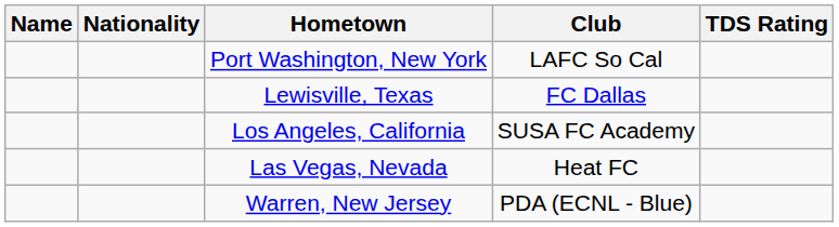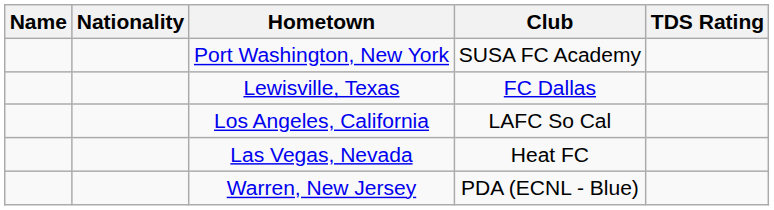 <table class="wikitable" style="font-size:90%; text-align: center;" border="1">
 <tr>
 <th>Name</th>
 <th>Nationality</th>
 <th>Hometown</th>
 <th>Club</th>
 <th>TDS Rating</th>
 </tr>
 <tr>
 <td></td>
 <td></td>
 <td><a href='#'>Port Washington, New York</a></td>
-<td>LAFC So Cal</td>
+<td>SUSA FC Academy</td>
 <td></td>
 </tr>
 <tr>
 <td></td>
 <td></td>
 <td><a href='#'>Lewisville, Texas</a></td>
 <td><a href='#'>FC Dallas</a></td>
 <td></td>
 </tr>
 <tr>
 <td></td>
 <td></td>
 <td><a href='#'>Los Angeles, California</a></td>
-<td>SUSA FC Academy</td>
+<td>LAFC So Cal</td>
 <td></td>
 </tr>
 <tr>
 <td></td>
 <td></td>
 <td><a href='#'>Las Vegas, Nevada</a></td>
 <td>Heat FC</td>
 <td></td>
 </tr>
 <tr>
 <td></td>
 <td></td>
 <td><a href='#'>Warren, New Jersey</a></td>
 <td>PDA (ECNL - Blue)</td>
 <td></td>
 </tr>
 </table>
